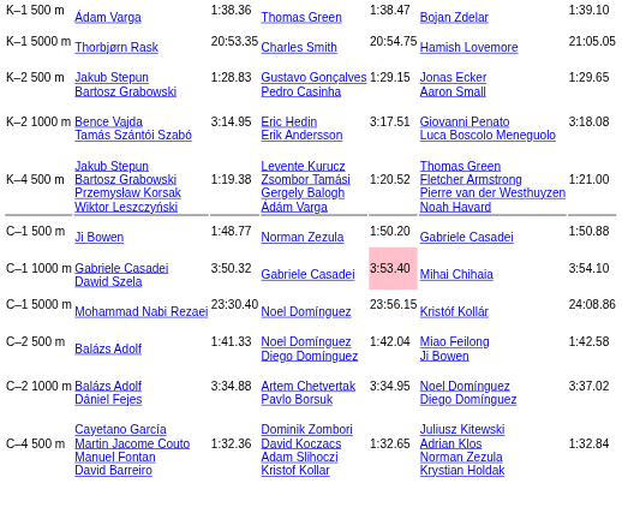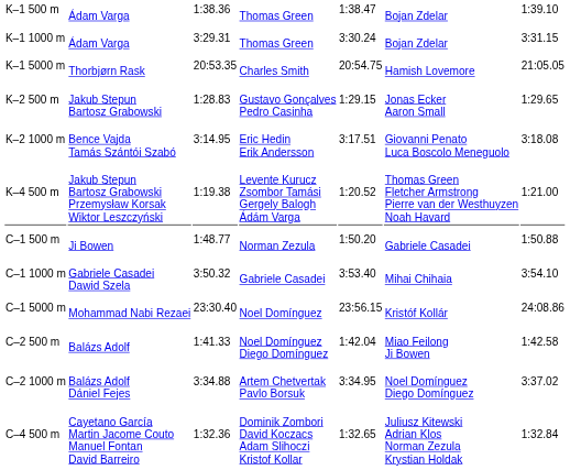 <table>
 <tr>
 <td>K–1 500 m</td>
 <td><br><a href='#'>Ádam Varga</a></td>
 <td>1:38.36</td>
 <td><br><a href='#'>Thomas Green</a></td>
 <td>1:38.47</td>
 <td><br><a href='#'>Bojan Zdelar</a></td>
 <td>1:39.10</td>
+</tr>
+<tr>
+<td>K–1 1000 m</td>
+<td><br><a href='#'>Ádam Varga</a></td>
+<td>3:29.31</td>
+<td><br><a href='#'>Thomas Green</a></td>
+<td>3:30.24</td>
+<td><br><a href='#'>Bojan Zdelar</a></td>
+<td>3:31.15</td>
 </tr>
 <tr>
 <td>K–1 5000 m</td>
 <td><br><a href='#'>Thorbjørn Rask</a></td>
 <td>20:53.35</td>
 <td><br><a href='#'>Charles Smith</a></td>
 <td>20:54.75</td>
 <td><br><a href='#'>Hamish Lovemore</a></td>
 <td>21:05.05</td>
 </tr>
 <tr>
 <td>K–2 500 m</td>
 <td><br><a href='#'>Jakub Stepun</a><br><a href='#'>Bartosz Grabowski</a></td>
 <td>1:28.83</td>
 <td><br><a href='#'>Gustavo Gonçalves</a><br><a href='#'>Pedro Casinha</a></td>
 <td>1:29.15</td>
 <td><br><a href='#'>Jonas Ecker</a><br><a href='#'>Aaron Small</a></td>
 <td>1:29.65</td>
 </tr>
 <tr>
 <td>K–2 1000 m</td>
 <td><br><a href='#'>Bence Vajda</a><br><a href='#'>Tamás Szántói Szabó</a></td>
 <td>3:14.95</td>
 <td><br><a href='#'>Eric Hedin</a><br><a href='#'>Erik Andersson</a></td>
 <td>3:17.51</td>
 <td><br><a href='#'>Giovanni Penato</a><br><a href='#'>Luca Boscolo Meneguolo</a></td>
 <td>3:18.08</td>
 </tr>
 <tr>
 <td style="border-bottom:1px solid black">K–4 500 m</td>
 <td style="border-bottom:1px solid black"><br><a href='#'>Jakub Stepun</a><br><a href='#'>Bartosz Grabowski</a><br><a href='#'>Przemysław Korsak</a><br><a href='#'>Wiktor Leszczyński</a></td>
 <td style="border-bottom:1px solid black">1:19.38</td>
 <td style="border-bottom:1px solid black"><br><a href='#'>Levente Kurucz</a><br><a href='#'>Zsombor Tamási</a><br><a href='#'>Gergely Balogh</a><br><a href='#'>Ádám Varga</a></td>
 <td style="border-bottom:1px solid black">1:20.52</td>
 <td style="border-bottom:1px solid black"><br><a href='#'>Thomas Green</a><br><a href='#'>Fletcher Armstrong</a><br><a href='#'>Pierre van der Westhuyzen</a><br><a href='#'>Noah Havard</a></td>
 <td style="border-bottom:1px solid black">1:21.00</td>
 </tr>
 <tr>
 <td>C–1 500 m</td>
 <td><br><a href='#'>Ji Bowen</a></td>
 <td>1:48.77</td>
 <td><br><a href='#'>Norman Zezula</a></td>
 <td>1:50.20</td>
 <td><br><a href='#'>Gabriele Casadei</a></td>
 <td>1:50.88</td>
 </tr>
 <tr>
 <td>C–1 1000 m</td>
 <td><br><a href='#'>Gabriele Casadei</a><br><a href='#'>Dawid Szela</a></td>
 <td>3:50.32</td>
 <td><br><a href='#'>Gabriele Casadei</a></td>
-<td style="background: pink;">3:53.40</td>
+<td>3:53.40</td>
 <td><br><a href='#'>Mihai Chihaia</a></td>
 <td>3:54.10</td>
 </tr>
 <tr>
 <td>C–1 5000 m</td>
 <td><br><a href='#'>Mohammad Nabi Rezaei</a></td>
 <td>23:30.40</td>
 <td><br><a href='#'>Noel Domínguez</a></td>
 <td>23:56.15</td>
 <td><br><a href='#'>Kristóf Kollár</a></td>
 <td>24:08.86</td>
 </tr>
 <tr>
 <td>C–2 500 m</td>
 <td><br><a href='#'>Balázs Adolf</a></td>
 <td>1:41.33</td>
 <td><br><a href='#'>Noel Domínguez</a><br><a href='#'>Diego Domínguez</a></td>
 <td>1:42.04</td>
 <td><br><a href='#'>Miao Feilong</a><br><a href='#'>Ji Bowen</a></td>
 <td>1:42.58</td>
 </tr>
 <tr>
 <td>C–2 1000 m</td>
 <td><br><a href='#'>Balázs Adolf</a><br><a href='#'>Dániel Fejes</a></td>
 <td>3:34.88</td>
 <td><br><a href='#'>Artem Chetvertak</a><br><a href='#'>Pavlo Borsuk</a></td>
 <td>3:34.95</td>
 <td><br><a href='#'>Noel Domínguez</a><br><a href='#'>Diego Domínguez</a></td>
 <td>3:37.02</td>
 </tr>
 <tr>
 <td>C–4 500 m</td>
 <td><br><a href='#'>Cayetano García</a><br><a href='#'>Martin Jacome Couto</a><br><a href='#'>Manuel Fontan</a><br><a href='#'>David Barreiro</a></td>
 <td>1:32.36</td>
 <td><br><a href='#'>Dominik Zombori</a><br><a href='#'>David Koczacs</a><br><a href='#'>Adam Slihoczi</a><br><a href='#'>Kristof Kollar</a></td>
 <td>1:32.65</td>
 <td><br><a href='#'>Juliusz Kitewski</a><br><a href='#'>Adrian Klos</a><br><a href='#'>Norman Zezula</a><br><a href='#'>Krystian Holdak</a></td>
 <td>1:32.84</td>
 </tr>
 </table>
